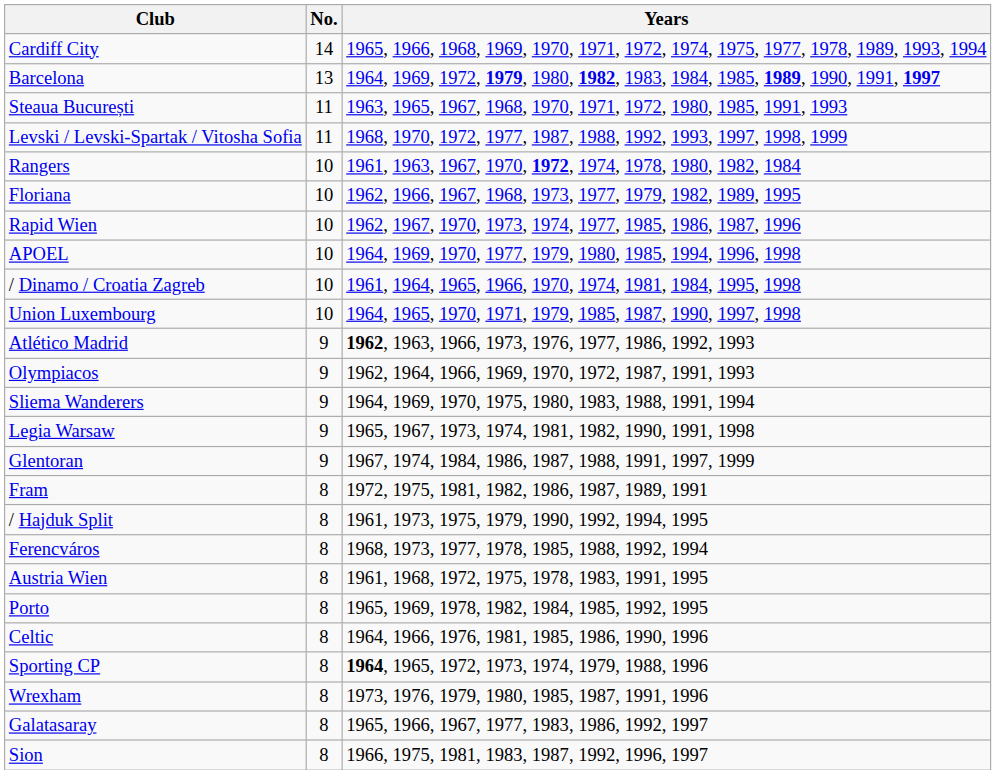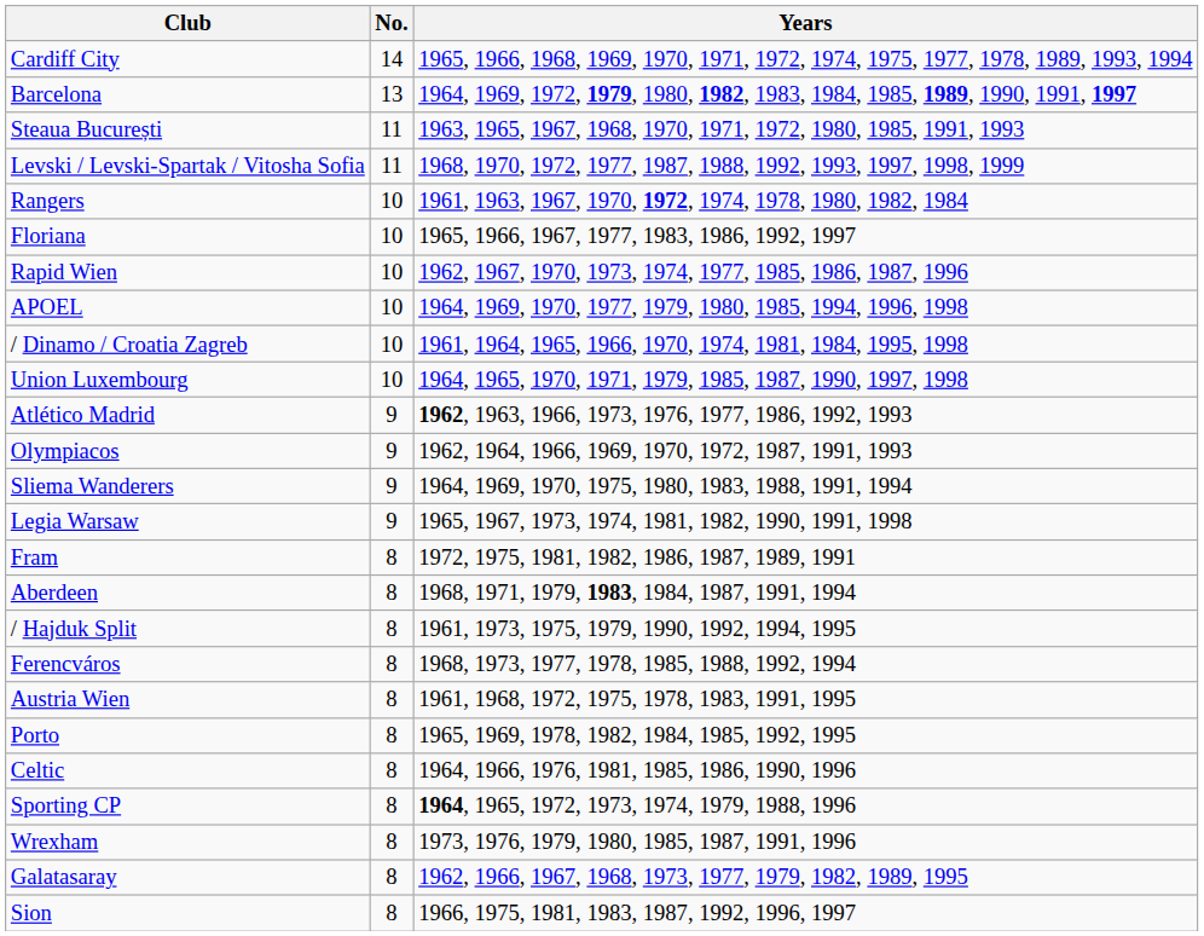 <table class="wikitable sortable">
 <tr>
 <th>Club</th>
 <th>No.</th>
 <th>Years</th>
 </tr>
 <tr>
 <td> <a href='#'>Cardiff City</a></td>
 <td align="center">14</td>
 <td><a href='#'>1965</a>, <a href='#'>1966</a>, <a href='#'>1968</a>, <a href='#'>1969</a>, <a href='#'>1970</a>, <a href='#'>1971</a>, <a href='#'>1972</a>, <a href='#'>1974</a>, <a href='#'>1975</a>, <a href='#'>1977</a>, <a href='#'>1978</a>, <a href='#'>1989</a>, <a href='#'>1993</a>, <a href='#'>1994</a></td>
 </tr>
 <tr>
 <td> <a href='#'>Barcelona</a></td>
 <td align="center">13</td>
 <td><a href='#'>1964</a>, <a href='#'>1969</a>, <a href='#'>1972</a>, <strong><a href='#'>1979</a></strong>, <a href='#'>1980</a>, <strong><a href='#'>1982</a></strong>, <a href='#'>1983</a>, <a href='#'>1984</a>, <a href='#'>1985</a>, <strong><a href='#'>1989</a></strong>, <a href='#'>1990</a>, <a href='#'>1991</a>, <strong><a href='#'>1997</a></strong></td>
 </tr>
 <tr>
 <td> <a href='#'>Steaua București</a></td>
 <td align="center">11</td>
 <td><a href='#'>1963</a>, <a href='#'>1965</a>, <a href='#'>1967</a>, <a href='#'>1968</a>, <a href='#'>1970</a>, <a href='#'>1971</a>, <a href='#'>1972</a>, <a href='#'>1980</a>, <a href='#'>1985</a>, <a href='#'>1991</a>, <a href='#'>1993</a></td>
 </tr>
 <tr>
 <td> <a href='#'>Levski / Levski-Spartak / Vitosha Sofia</a></td>
 <td align="center">11</td>
 <td><a href='#'>1968</a>, <a href='#'>1970</a>, <a href='#'>1972</a>, <a href='#'>1977</a>, <a href='#'>1987</a>, <a href='#'>1988</a>, <a href='#'>1992</a>, <a href='#'>1993</a>, <a href='#'>1997</a>, <a href='#'>1998</a>, <a href='#'>1999</a></td>
 </tr>
 <tr>
 <td> <a href='#'>Rangers</a></td>
 <td align="center">10</td>
 <td><a href='#'>1961</a>, <a href='#'>1963</a>, <a href='#'>1967</a>, <a href='#'>1970</a>, <strong><a href='#'>1972</a></strong>, <a href='#'>1974</a>, <a href='#'>1978</a>, <a href='#'>1980</a>, <a href='#'>1982</a>, <a href='#'>1984</a></td>
 </tr>
 <tr>
 <td> <a href='#'>Floriana</a></td>
 <td align="center">10</td>
-<td><a href='#'>1962</a>, <a href='#'>1966</a>, <a href='#'>1967</a>, <a href='#'>1968</a>, <a href='#'>1973</a>, <a href='#'>1977</a>, <a href='#'>1979</a>, <a href='#'>1982</a>, <a href='#'>1989</a>, <a href='#'>1995</a></td>
+<td>1965, 1966, 1967, 1977, 1983, 1986, 1992, 1997</td>
 </tr>
 <tr>
 <td> <a href='#'>Rapid Wien</a></td>
 <td align="center">10</td>
 <td><a href='#'>1962</a>, <a href='#'>1967</a>, <a href='#'>1970</a>, <a href='#'>1973</a>, <a href='#'>1974</a>, <a href='#'>1977</a>, <a href='#'>1985</a>, <a href='#'>1986</a>, <a href='#'>1987</a>, <a href='#'>1996</a></td>
 </tr>
 <tr>
 <td> <a href='#'>APOEL</a></td>
 <td align="center">10</td>
 <td><a href='#'>1964</a>, <a href='#'>1969</a>, <a href='#'>1970</a>, <a href='#'>1977</a>, <a href='#'>1979</a>, <a href='#'>1980</a>, <a href='#'>1985</a>, <a href='#'>1994</a>, <a href='#'>1996</a>, <a href='#'>1998</a></td>
 </tr>
 <tr>
 <td>/ <a href='#'>Dinamo / Croatia Zagreb</a></td>
 <td align="center">10</td>
 <td><a href='#'>1961</a>, <a href='#'>1964</a>, <a href='#'>1965</a>, <a href='#'>1966</a>, <a href='#'>1970</a>, <a href='#'>1974</a>, <a href='#'>1981</a>, <a href='#'>1984</a>, <a href='#'>1995</a>, <a href='#'>1998</a></td>
 </tr>
 <tr>
 <td> <a href='#'>Union Luxembourg</a></td>
 <td align="center">10</td>
 <td><a href='#'>1964</a>, <a href='#'>1965</a>, <a href='#'>1970</a>, <a href='#'>1971</a>, <a href='#'>1979</a>, <a href='#'>1985</a>, <a href='#'>1987</a>, <a href='#'>1990</a>, <a href='#'>1997</a>, <a href='#'>1998</a></td>
 </tr>
 <tr>
 <td> <a href='#'>Atlético Madrid</a></td>
 <td align="center">9</td>
 <td><strong>1962</strong>, 1963, 1966, 1973, 1976, 1977, 1986, 1992, 1993</td>
 </tr>
 <tr>
 <td> <a href='#'>Olympiacos</a></td>
 <td align="center">9</td>
 <td>1962, 1964, 1966, 1969, 1970, 1972, 1987, 1991, 1993</td>
 </tr>
 <tr>
 <td> <a href='#'>Sliema Wanderers</a></td>
 <td align="center">9</td>
 <td>1964, 1969, 1970, 1975, 1980, 1983, 1988, 1991, 1994</td>
 </tr>
 <tr>
 <td> <a href='#'>Legia Warsaw</a></td>
 <td align="center">9</td>
 <td>1965, 1967, 1973, 1974, 1981, 1982, 1990, 1991, 1998</td>
 </tr>
 <tr>
-<td> <a href='#'>Glentoran</a></td>
-<td align="center">9</td>
-<td>1967, 1974, 1984, 1986, 1987, 1988, 1991, 1997, 1999</td>
-</tr>
-<tr>
 <td> <a href='#'>Fram</a></td>
 <td align="center">8</td>
 <td>1972, 1975, 1981, 1982, 1986, 1987, 1989, 1991</td>
+</tr>
+<tr>
+<td> <a href='#'>Aberdeen</a></td>
+<td align="center">8</td>
+<td>1968, 1971, 1979, <strong>1983</strong>, 1984, 1987, 1991, 1994</td>
 </tr>
 <tr>
 <td> /  <a href='#'>Hajduk Split</a></td>
 <td align="center">8</td>
 <td>1961, 1973, 1975, 1979, 1990, 1992, 1994, 1995</td>
 </tr>
 <tr>
 <td> <a href='#'>Ferencváros</a></td>
 <td align="center">8</td>
 <td>1968, 1973, 1977, 1978, 1985, 1988, 1992, 1994</td>
 </tr>
 <tr>
 <td> <a href='#'>Austria Wien</a></td>
 <td align="center">8</td>
 <td>1961, 1968, 1972, 1975, 1978, 1983, 1991, 1995</td>
 </tr>
 <tr>
 <td> <a href='#'>Porto</a></td>
 <td align="center">8</td>
 <td>1965, 1969, 1978, 1982, 1984, 1985, 1992, 1995</td>
 </tr>
 <tr>
 <td> <a href='#'>Celtic</a></td>
 <td align="center">8</td>
 <td>1964, 1966, 1976, 1981, 1985, 1986, 1990, 1996</td>
 </tr>
 <tr>
 <td> <a href='#'>Sporting CP</a></td>
 <td align="center">8</td>
 <td><strong>1964</strong>, 1965, 1972, 1973, 1974, 1979, 1988, 1996</td>
 </tr>
 <tr>
 <td> <a href='#'>Wrexham</a></td>
 <td align="center">8</td>
 <td>1973, 1976, 1979, 1980, 1985, 1987, 1991, 1996</td>
 </tr>
 <tr>
 <td> <a href='#'>Galatasaray</a></td>
 <td align="center">8</td>
-<td>1965, 1966, 1967, 1977, 1983, 1986, 1992, 1997</td>
+<td><a href='#'>1962</a>, <a href='#'>1966</a>, <a href='#'>1967</a>, <a href='#'>1968</a>, <a href='#'>1973</a>, <a href='#'>1977</a>, <a href='#'>1979</a>, <a href='#'>1982</a>, <a href='#'>1989</a>, <a href='#'>1995</a></td>
 </tr>
 <tr>
 <td> <a href='#'>Sion</a></td>
 <td align="center">8</td>
 <td>1966, 1975, 1981, 1983, 1987, 1992, 1996, 1997</td>
 </tr>
 </table>
